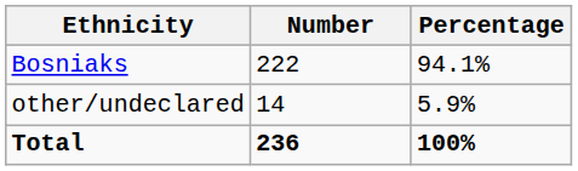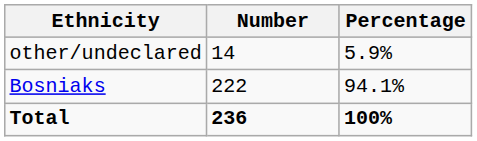 <table class="wikitable">
 <tr>
 <th width="100px">Ethnicity</th>
 <th width="80px">Number</th>
 <th width="80px">Percentage</th>
 </tr>
 <tr>
+<td>other/undeclared</td>
+<td>14</td>
+<td>5.9%</td>
+</tr>
+<tr>
 <td><a href='#'>Bosniaks</a></td>
 <td>222</td>
 <td>94.1%</td>
-</tr>
-<tr>
-<td>other/undeclared</td>
-<td>14</td>
-<td>5.9%</td>
 </tr>
 <tr>
 <td><strong>Total</strong></td>
 <td><strong>236</strong></td>
 <td><strong>100%</strong></td>
 </tr>
 </table>
